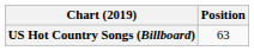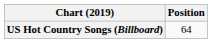 <table class="wikitable plainrowheaders" style="text-align:center">
 <tr>
 <th>Chart (2019)</th>
 <th>Position</th>
 </tr>
 <tr>
 <th scope="row">US Hot Country Songs (<em>Billboard</em>)</th>
-<td>63</td>
+<td>64</td>
 </tr>
 </table>
